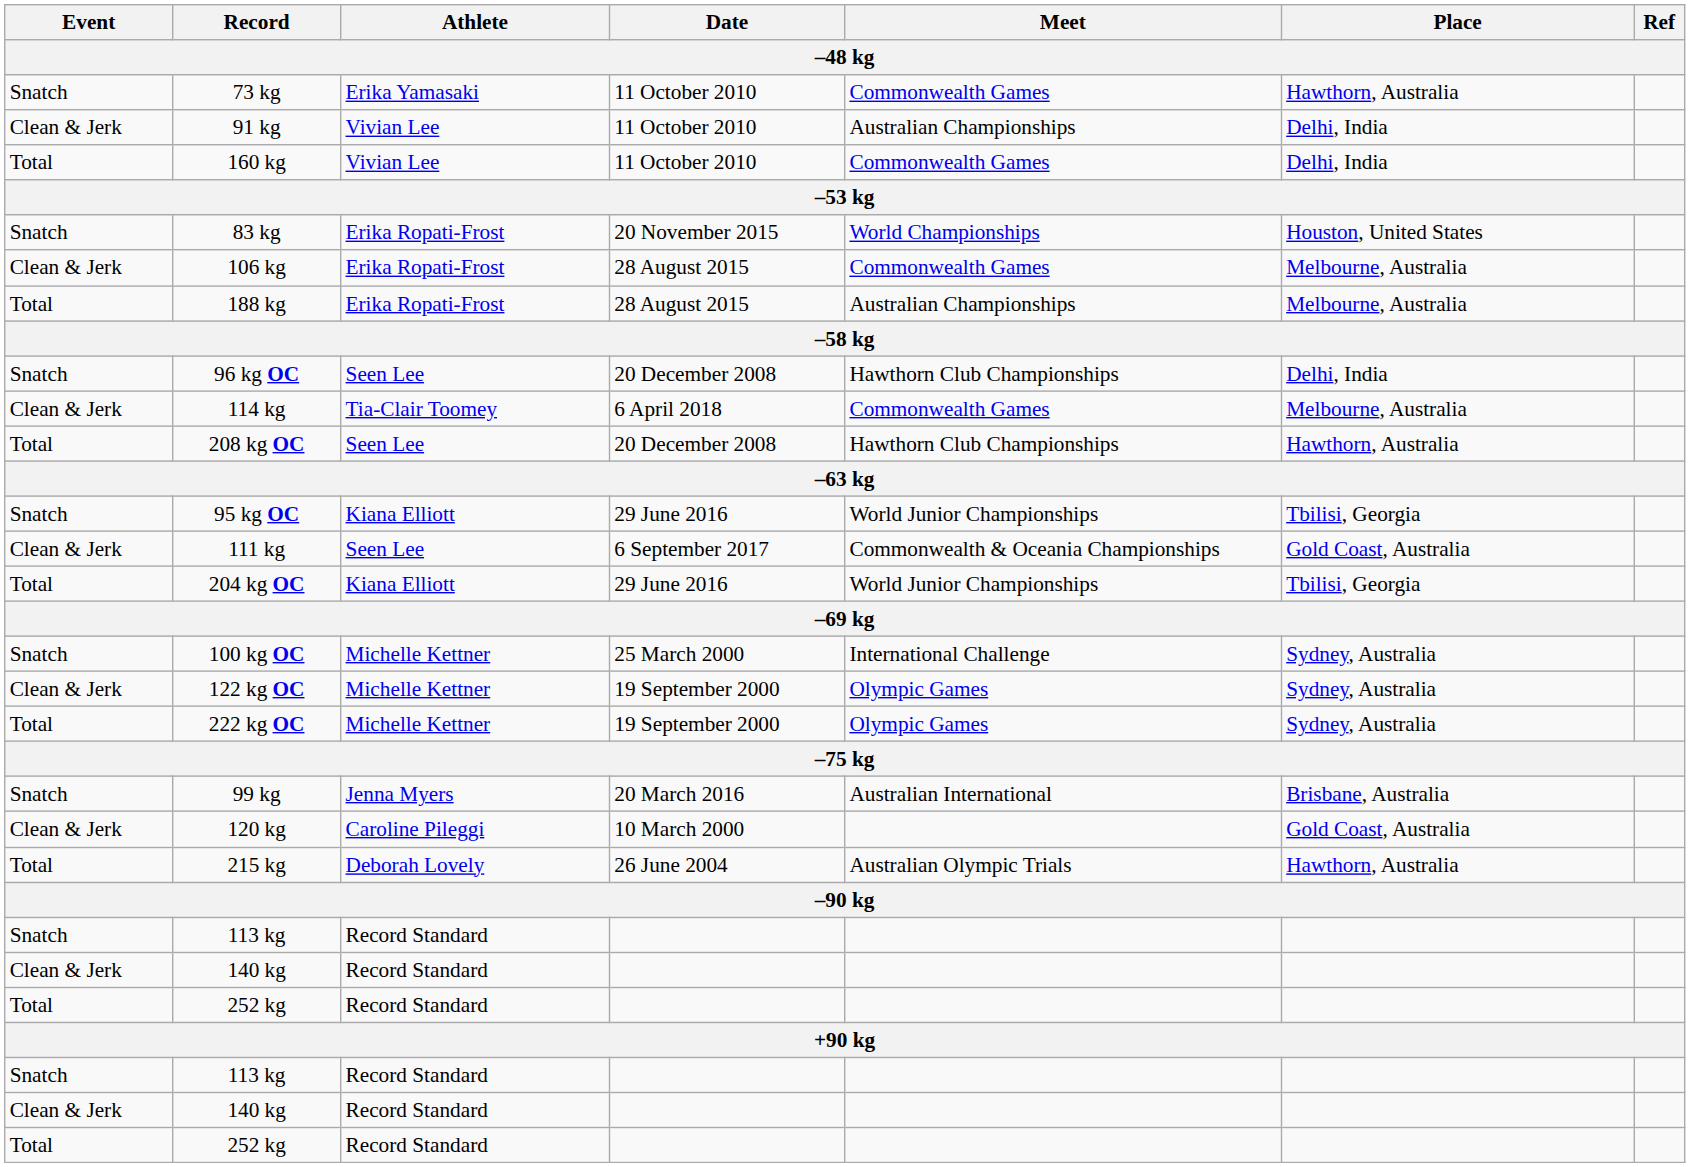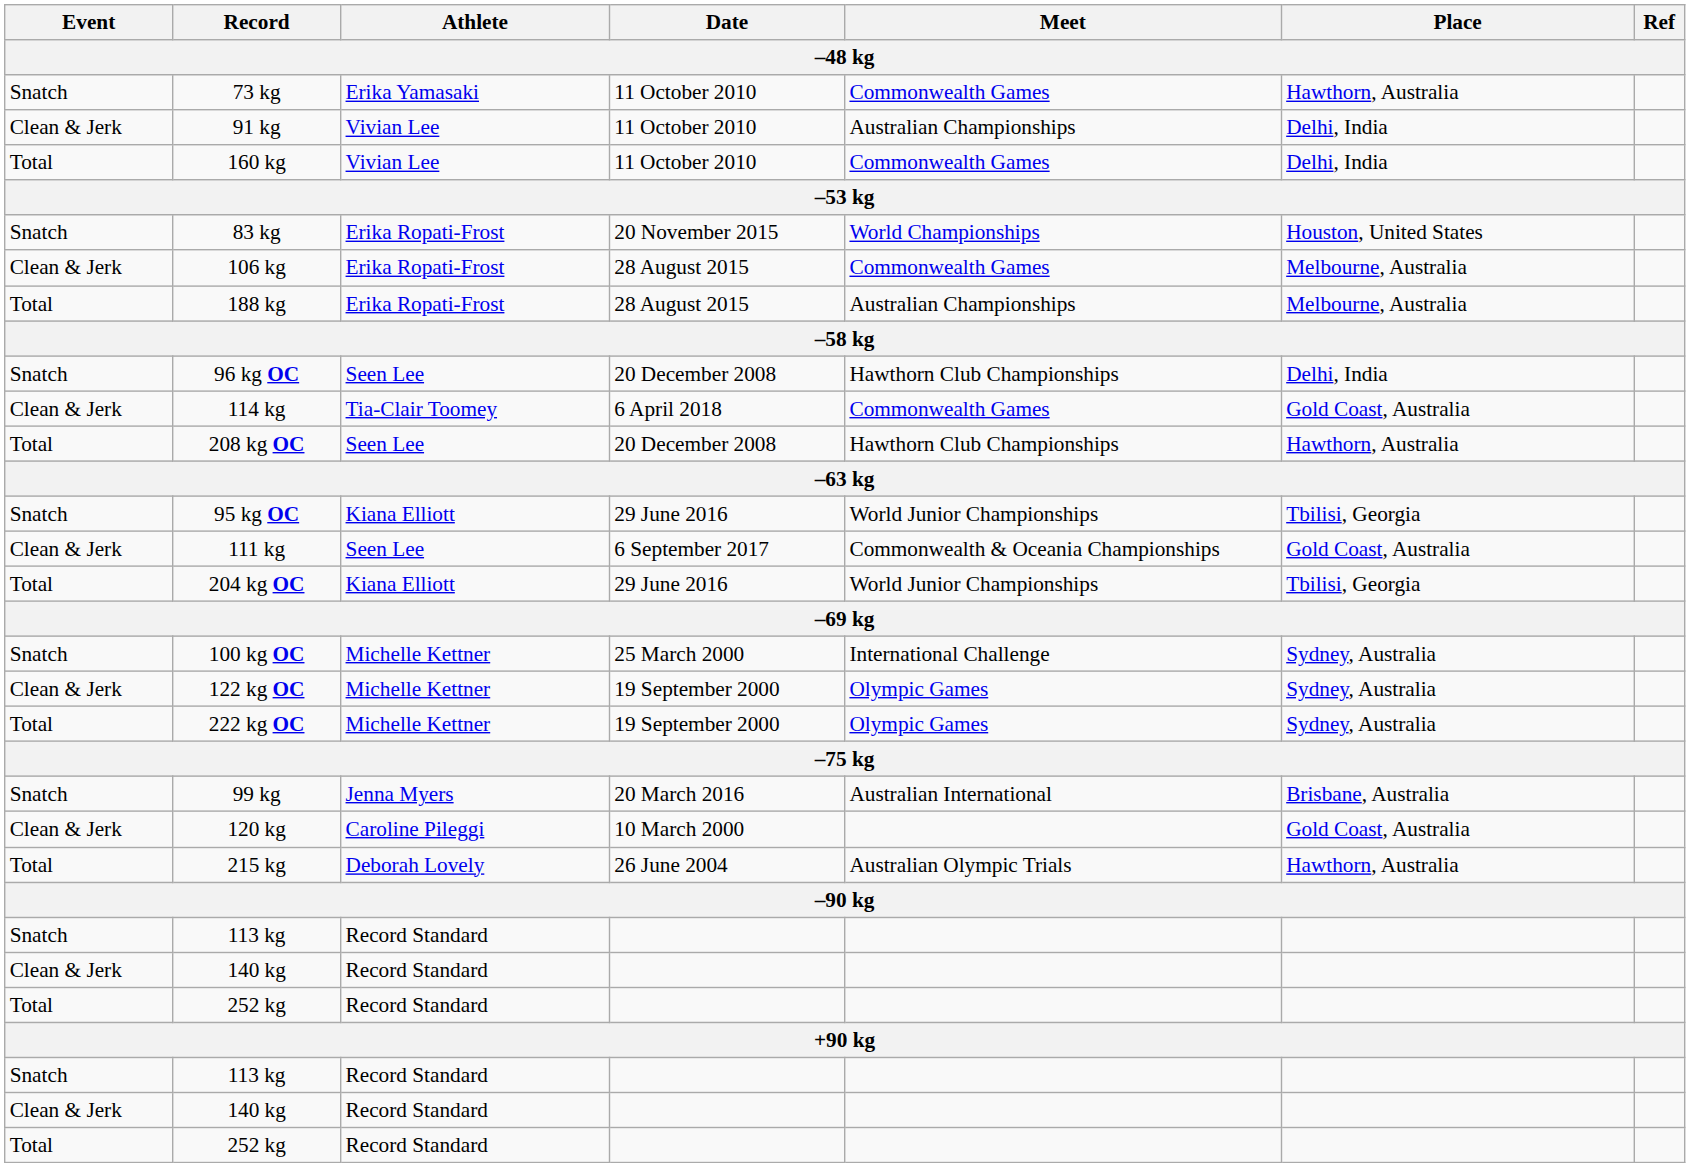 <table class="wikitable" style="font-size:95%; width: 95%;">
 <tr>
 <th width=10%>Event</th>
 <th width=10%>Record</th>
 <th width=16%>Athlete</th>
 <th width=14%>Date</th>
 <th width=26%>Meet</th>
 <th width=21%>Place</th>
 <th width=3%>Ref</th>
 </tr>
 <tr bgcolor="#DDDDDD">
 <th colspan="7">–48 kg</th>
 </tr>
 <tr>
 <td>Snatch</td>
 <td align="center">73 kg</td>
 <td><a href='#'>Erika Yamasaki</a></td>
 <td>11 October 2010</td>
 <td><a href='#'>Commonwealth Games</a></td>
 <td><a href='#'>Hawthorn</a>, Australia</td>
 <td></td>
 </tr>
 <tr>
 <td>Clean & Jerk</td>
 <td align="center">91 kg</td>
 <td><a href='#'>Vivian Lee</a></td>
 <td>11 October 2010</td>
 <td>Australian Championships</td>
 <td><a href='#'>Delhi</a>, India</td>
 <td></td>
 </tr>
 <tr>
 <td>Total</td>
 <td align="center">160 kg</td>
 <td><a href='#'>Vivian Lee</a></td>
 <td>11 October 2010</td>
 <td><a href='#'>Commonwealth Games</a></td>
 <td><a href='#'>Delhi</a>, India</td>
 <td></td>
 </tr>
 <tr bgcolor="#DDDDDD">
 <th colspan="7">–53 kg</th>
 </tr>
 <tr>
 <td>Snatch</td>
 <td align="center">83 kg</td>
 <td><a href='#'>Erika Ropati-Frost</a></td>
 <td>20 November 2015</td>
 <td><a href='#'>World Championships</a></td>
 <td><a href='#'>Houston</a>, United States</td>
 <td></td>
 </tr>
 <tr>
 <td>Clean & Jerk</td>
 <td align="center">106 kg</td>
 <td><a href='#'>Erika Ropati-Frost</a></td>
 <td>28 August 2015</td>
 <td><a href='#'>Commonwealth Games</a></td>
 <td><a href='#'>Melbourne</a>, Australia</td>
 <td></td>
 </tr>
 <tr>
 <td>Total</td>
 <td align="center">188 kg</td>
 <td><a href='#'>Erika Ropati-Frost</a></td>
 <td>28 August 2015</td>
 <td>Australian Championships</td>
 <td><a href='#'>Melbourne</a>, Australia</td>
 <td></td>
 </tr>
 <tr bgcolor="#DDDDDD">
 <th colspan="7">–58 kg</th>
 </tr>
 <tr>
 <td>Snatch</td>
 <td align="center">96 kg <strong><a href='#'>OC</a></strong></td>
 <td><a href='#'>Seen Lee</a></td>
 <td>20 December 2008</td>
 <td>Hawthorn Club Championships</td>
 <td><a href='#'>Delhi</a>, India</td>
 <td></td>
 </tr>
 <tr>
 <td>Clean & Jerk</td>
 <td align="center">114 kg</td>
 <td><a href='#'>Tia-Clair Toomey</a></td>
 <td>6 April 2018</td>
 <td><a href='#'>Commonwealth Games</a></td>
-<td><a href='#'>Melbourne</a>, Australia</td>
+<td><a href='#'>Gold Coast</a>, Australia</td>
 <td></td>
 </tr>
 <tr>
 <td>Total</td>
 <td align="center">208 kg <strong><a href='#'>OC</a></strong></td>
 <td><a href='#'>Seen Lee</a></td>
 <td>20 December 2008</td>
 <td>Hawthorn Club Championships</td>
 <td><a href='#'>Hawthorn</a>, Australia</td>
 <td></td>
 </tr>
 <tr bgcolor="#DDDDDD">
 <th colspan="7">–63 kg</th>
 </tr>
 <tr>
 <td>Snatch</td>
 <td align="center">95 kg <strong><a href='#'>OC</a></strong></td>
 <td><a href='#'>Kiana Elliott</a></td>
 <td>29 June 2016</td>
 <td>World Junior Championships</td>
 <td><a href='#'>Tbilisi</a>, Georgia</td>
 <td></td>
 </tr>
 <tr>
 <td>Clean & Jerk</td>
 <td align="center">111 kg</td>
 <td><a href='#'>Seen Lee</a></td>
 <td>6 September 2017</td>
 <td>Commonwealth & Oceania Championships</td>
 <td><a href='#'>Gold Coast</a>, Australia</td>
 <td></td>
 </tr>
 <tr>
 <td>Total</td>
 <td align="center">204 kg <strong><a href='#'>OC</a></strong></td>
 <td><a href='#'>Kiana Elliott</a></td>
 <td>29 June 2016</td>
 <td>World Junior Championships</td>
 <td><a href='#'>Tbilisi</a>, Georgia</td>
 <td></td>
 </tr>
 <tr bgcolor="#DDDDDD">
 <th colspan="7">–69 kg</th>
 </tr>
 <tr>
 <td>Snatch</td>
 <td align="center">100 kg <strong><a href='#'>OC</a></strong></td>
 <td><a href='#'>Michelle Kettner</a></td>
 <td>25 March 2000</td>
 <td>International Challenge</td>
 <td><a href='#'>Sydney</a>, Australia</td>
 <td></td>
 </tr>
 <tr>
 <td>Clean & Jerk</td>
 <td align="center">122 kg <strong><a href='#'>OC</a></strong></td>
 <td><a href='#'>Michelle Kettner</a></td>
 <td>19 September 2000</td>
 <td><a href='#'>Olympic Games</a></td>
 <td><a href='#'>Sydney</a>, Australia</td>
 <td></td>
 </tr>
 <tr>
 <td>Total</td>
 <td align="center">222 kg <strong><a href='#'>OC</a></strong></td>
 <td><a href='#'>Michelle Kettner</a></td>
 <td>19 September 2000</td>
 <td><a href='#'>Olympic Games</a></td>
 <td><a href='#'>Sydney</a>, Australia</td>
 <td></td>
 </tr>
 <tr bgcolor="#DDDDDD">
 <th colspan="7">–75 kg</th>
 </tr>
 <tr>
 <td>Snatch</td>
 <td align="center">99 kg</td>
 <td><a href='#'>Jenna Myers</a></td>
 <td>20 March 2016</td>
 <td>Australian International</td>
 <td><a href='#'>Brisbane</a>, Australia</td>
 <td></td>
 </tr>
 <tr>
 <td>Clean & Jerk</td>
 <td align="center">120 kg</td>
 <td><a href='#'>Caroline Pileggi</a></td>
 <td>10 March 2000</td>
 <td></td>
 <td><a href='#'>Gold Coast</a>, Australia</td>
 </tr>
 <tr>
 <td>Total</td>
 <td align="center">215 kg</td>
 <td><a href='#'>Deborah Lovely</a></td>
 <td>26 June 2004</td>
 <td>Australian Olympic Trials</td>
 <td><a href='#'>Hawthorn</a>, Australia</td>
 <td></td>
 </tr>
 <tr bgcolor="#DDDDDD">
 <th colspan="7">–90 kg</th>
 </tr>
 <tr>
 <td>Snatch</td>
 <td align="center">113 kg</td>
 <td>Record Standard</td>
 <td></td>
 <td></td>
 <td></td>
 <td></td>
 </tr>
 <tr>
 <td>Clean & Jerk</td>
 <td align="center">140 kg</td>
 <td>Record Standard</td>
 <td></td>
 <td></td>
 <td></td>
 <td></td>
 </tr>
 <tr>
 <td>Total</td>
 <td align="center">252 kg</td>
 <td>Record Standard</td>
 <td></td>
 <td></td>
 <td></td>
 <td></td>
 </tr>
 <tr bgcolor="#DDDDDD">
 <th colspan="7">+90 kg</th>
 </tr>
 <tr>
 <td>Snatch</td>
 <td align="center">113 kg</td>
 <td>Record Standard</td>
 <td></td>
 <td></td>
 <td></td>
 <td></td>
 </tr>
 <tr>
 <td>Clean & Jerk</td>
 <td align="center">140 kg</td>
 <td>Record Standard</td>
 <td></td>
 <td></td>
 <td></td>
 <td></td>
 </tr>
 <tr>
 <td>Total</td>
 <td align="center">252 kg</td>
 <td>Record Standard</td>
 <td></td>
 <td></td>
 <td></td>
 <td></td>
 </tr>
 </table>
